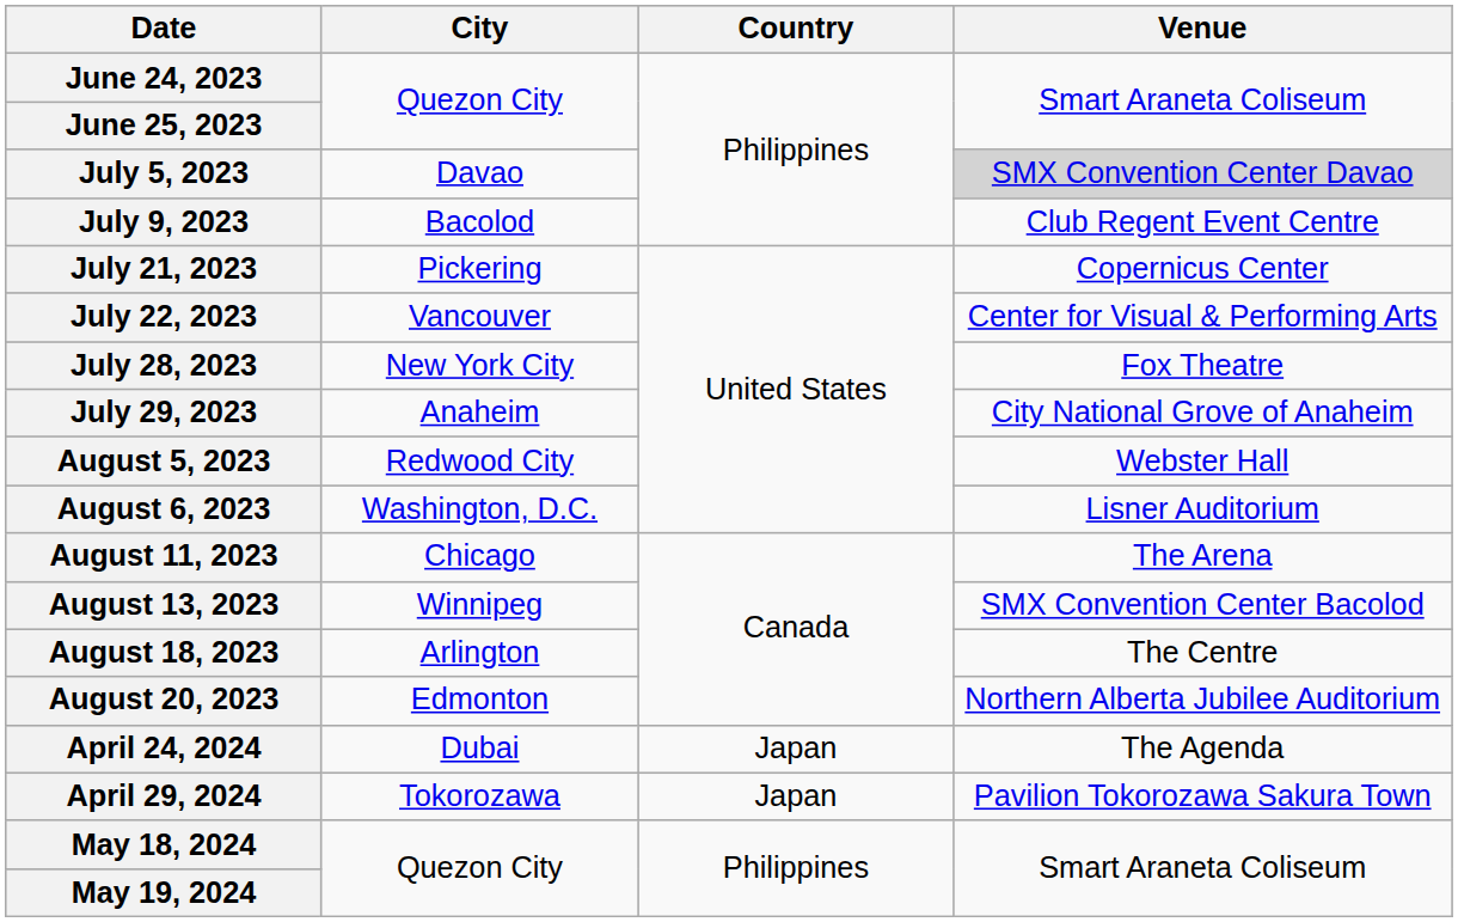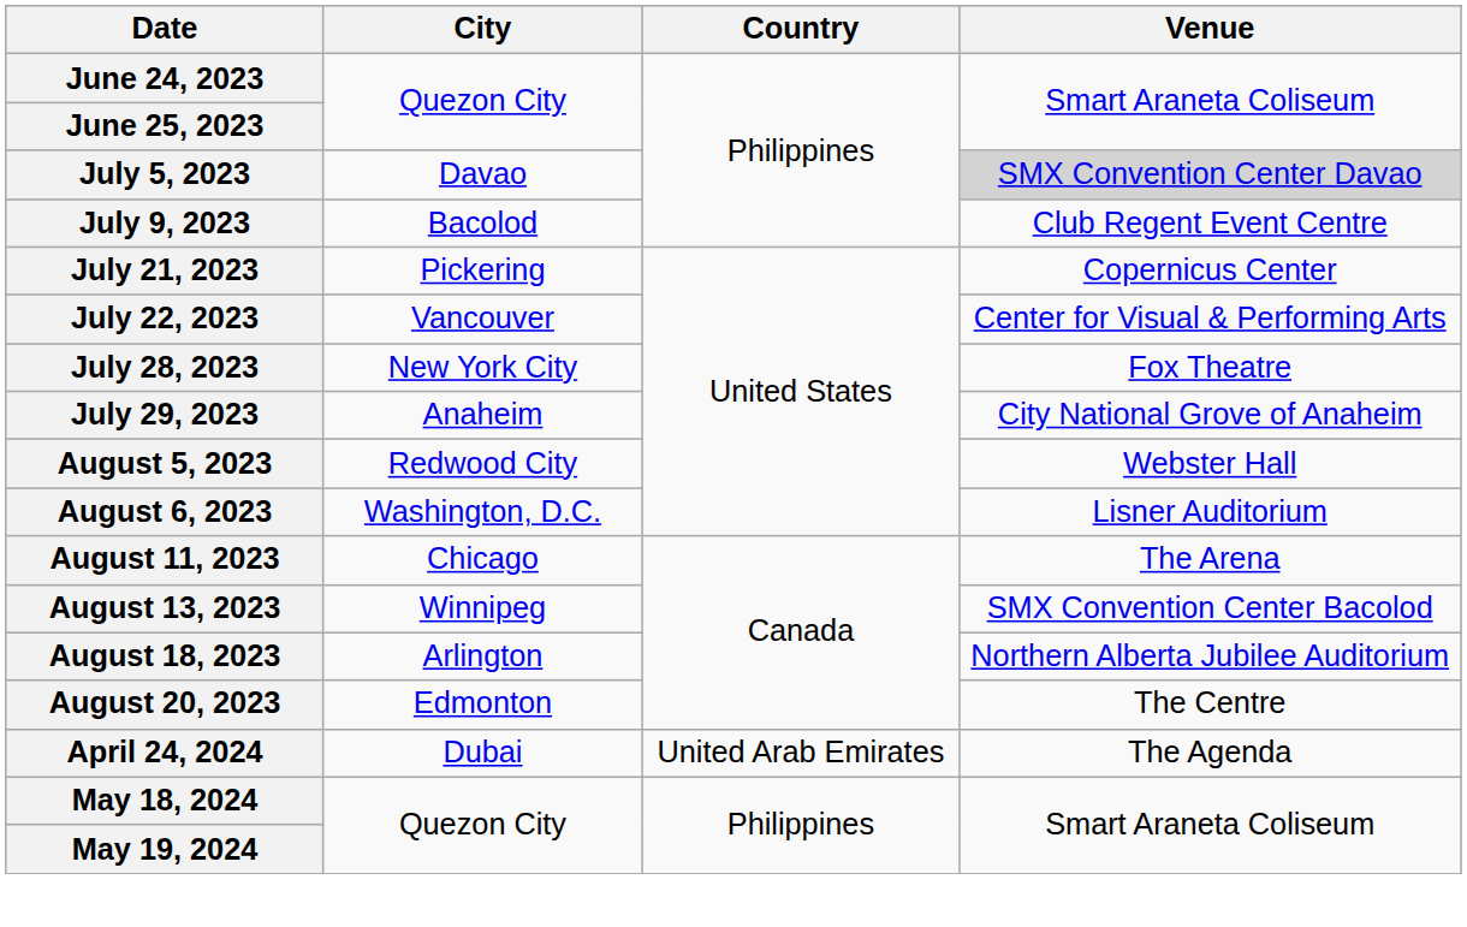 <table class="wikitable plainrowheaders" style="text-align:center;">
 <tr>
 <th scope="col" style="width:10em;">Date</th>
 <th scope="col" style="width:10em;">City</th>
 <th scope="col" style="width:10em;">Country</th>
 <th scope="col" style="width:16em;">Venue</th>
 </tr>
 <tr>
 <th scope="row" style="text-align:center;">June 24, 2023</th>
 <td rowspan="2"><a href='#'>Quezon City</a></td>
 <td rowspan="4">Philippines</td>
 <td rowspan="2"><a href='#'>Smart Araneta Coliseum</a></td>
 </tr>
 <tr>
 <th scope="row" style="text-align:center;">June 25, 2023</th>
 </tr>
 <tr>
 <th scope="row" style="text-align:center;">July 5, 2023</th>
 <td><a href='#'>Davao</a></td>
 <td style="background: lightgrey;"><a href='#'>SMX Convention Center Davao</a></td>
 </tr>
 <tr>
 <th scope="row" style="text-align:center;">July 9, 2023</th>
 <td><a href='#'>Bacolod</a></td>
 <td><a href='#'>Club Regent Event Centre</a></td>
 </tr>
 <tr>
 <th scope="row" style="text-align:center;">July 21, 2023</th>
 <td><a href='#'>Pickering</a></td>
 <td rowspan="6">United States</td>
 <td><a href='#'>Copernicus Center</a></td>
 </tr>
 <tr>
 <th scope="row" style="text-align:center;">July 22, 2023</th>
 <td><a href='#'>Vancouver</a></td>
 <td><a href='#'>Center for Visual & Performing Arts</a></td>
 </tr>
 <tr>
 <th scope="row" style="text-align:center;">July 28, 2023</th>
 <td><a href='#'>New York City</a></td>
 <td><a href='#'>Fox Theatre</a></td>
 </tr>
 <tr>
 <th scope="row" style="text-align:center;">July 29, 2023</th>
 <td><a href='#'>Anaheim</a></td>
 <td><a href='#'>City National Grove of Anaheim</a></td>
 </tr>
 <tr>
 <th scope="row" style="text-align:center;">August 5, 2023</th>
 <td><a href='#'>Redwood City</a></td>
 <td><a href='#'>Webster Hall</a></td>
 </tr>
 <tr>
 <th scope="row" style="text-align:center;">August 6, 2023</th>
 <td><a href='#'>Washington, D.C.</a></td>
 <td><a href='#'>Lisner Auditorium</a></td>
 </tr>
 <tr>
 <th scope="row" style="text-align:center;">August 11, 2023</th>
 <td><a href='#'>Chicago</a></td>
 <td rowspan="4">Canada</td>
 <td><a href='#'>The Arena</a></td>
 </tr>
 <tr>
 <th scope="row" style="text-align:center;">August 13, 2023</th>
 <td><a href='#'>Winnipeg</a></td>
 <td><a href='#'>SMX Convention Center Bacolod</a></td>
 </tr>
 <tr>
 <th scope="row" style="text-align:center;">August 18, 2023</th>
 <td><a href='#'>Arlington</a></td>
-<td>The Centre</td>
+<td><a href='#'>Northern Alberta Jubilee Auditorium</a></td>
 </tr>
 <tr>
 <th scope="row" style="text-align:center;">August 20, 2023</th>
 <td><a href='#'>Edmonton</a></td>
-<td><a href='#'>Northern Alberta Jubilee Auditorium</a></td>
+<td>The Centre</td>
 </tr>
 <tr>
 <th scope="row" style="text-align:center;">April 24, 2024</th>
 <td><a href='#'>Dubai</a></td>
-<td>Japan</td>
+<td>United Arab Emirates</td>
 <td>The Agenda</td>
-</tr>
-<tr>
-<th scope="row" style="text-align:center;">April 29, 2024</th>
-<td><a href='#'>Tokorozawa</a></td>
-<td>Japan</td>
-<td><a href='#'>Pavilion Tokorozawa Sakura Town</a></td>
 </tr>
 <tr>
 <th scope="row" style="text-align:center;">May 18, 2024</th>
 <td rowspan="2">Quezon City</td>
 <td rowspan="2">Philippines</td>
 <td rowspan="2">Smart Araneta Coliseum</td>
 </tr>
 <tr>
 <th scope="row" style="text-align:center;">May 19, 2024</th>
 </tr>
 </table>
